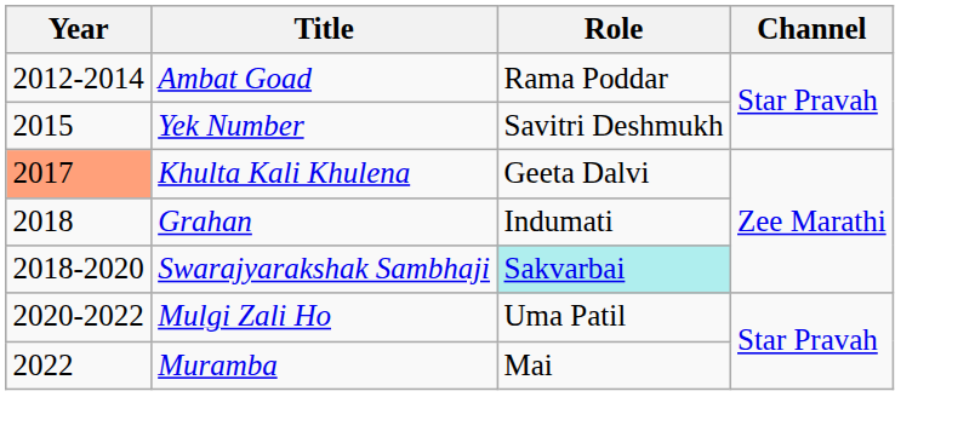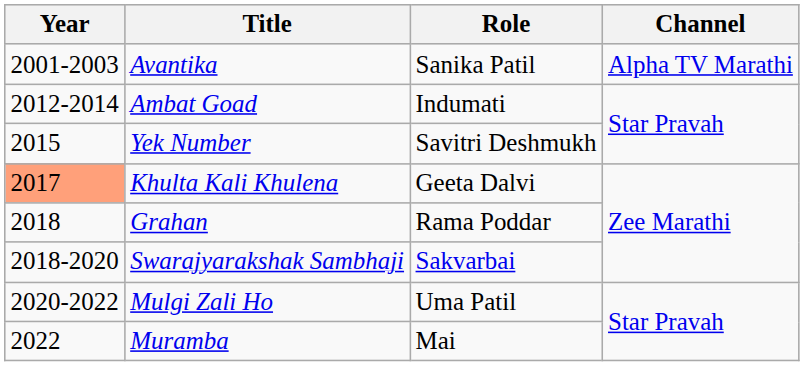 <table class="wikitable">
 <tr>
 <th>Year</th>
 <th>Title</th>
 <th>Role</th>
 <th>Channel</th>
 </tr>
 <tr>
+<td>2001-2003</td>
+<td><em><a href='#'>Avantika</a></em></td>
+<td>Sanika Patil</td>
+<td><a href='#'>Alpha TV Marathi</a></td>
+</tr>
+<tr>
 <td>2012-2014</td>
 <td><em><a href='#'>Ambat Goad</a></em></td>
-<td>Rama Poddar</td>
+<td>Indumati</td>
 <td rowspan="2"><a href='#'>Star Pravah</a></td>
 </tr>
 <tr>
 <td>2015</td>
 <td><em><a href='#'>Yek Number</a></em></td>
 <td>Savitri Deshmukh</td>
 </tr>
 <tr>
 <td style="background: lightsalmon;">2017</td>
 <td><em><a href='#'>Khulta Kali Khulena</a></em></td>
 <td>Geeta Dalvi</td>
 <td rowspan="3"><a href='#'>Zee Marathi</a></td>
 </tr>
 <tr>
 <td>2018</td>
 <td><em><a href='#'>Grahan</a></em></td>
-<td>Indumati</td>
+<td>Rama Poddar</td>
 </tr>
 <tr>
 <td>2018-2020</td>
 <td><em><a href='#'>Swarajyarakshak Sambhaji</a></em></td>
-<td style="background: paleturquoise;"><a href='#'>Sakvarbai</a></td>
+<td><a href='#'>Sakvarbai</a></td>
 </tr>
 <tr>
 <td>2020-2022</td>
 <td><em><a href='#'>Mulgi Zali Ho</a></em></td>
 <td>Uma Patil</td>
 <td Rowspan= "2"><a href='#'>Star Pravah</a></td>
 </tr>
 <tr>
 <td>2022</td>
 <td><em><a href='#'>Muramba</a></em></td>
 <td>Mai</td>
 </tr>
 </table>
